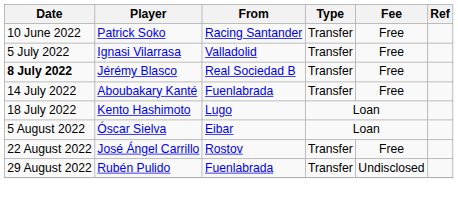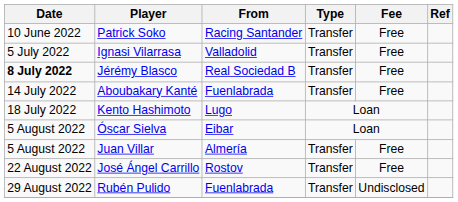 <table class="wikitable">
 <tr>
 <th>Date</th>
 <th>Player</th>
 <th>From</th>
 <th>Type</th>
 <th>Fee</th>
 <th>Ref</th>
 </tr>
 <tr>
 <td>10 June 2022</td>
 <td> <a href='#'>Patrick Soko</a></td>
 <td><a href='#'>Racing Santander</a></td>
 <td align=center>Transfer</td>
 <td align=center>Free</td>
 <td align=center></td>
 </tr>
 <tr>
 <td>5 July 2022</td>
 <td> <a href='#'>Ignasi Vilarrasa</a></td>
 <td><a href='#'>Valladolid</a></td>
 <td align=center>Transfer</td>
 <td align=center>Free</td>
 <td align=center></td>
 </tr>
 <tr>
 <td><strong>8 July 2022</strong></td>
 <td> <a href='#'>Jérémy Blasco</a></td>
 <td><a href='#'>Real Sociedad B</a></td>
 <td align=center>Transfer</td>
 <td align=center>Free</td>
 <td align=center></td>
 </tr>
 <tr>
 <td>14 July 2022</td>
 <td> <a href='#'>Aboubakary Kanté</a></td>
 <td><a href='#'>Fuenlabrada</a></td>
 <td align=center>Transfer</td>
 <td align=center>Free</td>
 <td align=center></td>
 </tr>
 <tr>
 <td>18 July 2022</td>
 <td> <a href='#'>Kento Hashimoto</a></td>
 <td><a href='#'>Lugo</a></td>
 <td colspan="2" align=center>Loan</td>
 <td align=center></td>
 </tr>
 <tr>
 <td>5 August 2022</td>
 <td> <a href='#'>Óscar Sielva</a></td>
 <td><a href='#'>Eibar</a></td>
 <td colspan=2 align=center>Loan</td>
 <td align=center></td>
 </tr>
 <tr>
+<td>5 August 2022</td>
+<td> <a href='#'>Juan Villar</a></td>
+<td><a href='#'>Almería</a></td>
+<td align=center>Transfer</td>
+<td align=center>Free</td>
+<td align=center></td>
+</tr>
+<tr>
 <td>22 August 2022</td>
 <td> <a href='#'>José Ángel Carrillo</a></td>
 <td> <a href='#'>Rostov</a></td>
 <td align=center>Transfer</td>
 <td align=center>Free</td>
 <td align=center></td>
 </tr>
 <tr>
 <td>29 August 2022</td>
 <td> <a href='#'>Rubén Pulido</a></td>
 <td><a href='#'>Fuenlabrada</a></td>
 <td align=center>Transfer</td>
 <td align=center>Undisclosed</td>
 <td align=center></td>
 </tr>
 <tr>
 </tr>
 </table>
